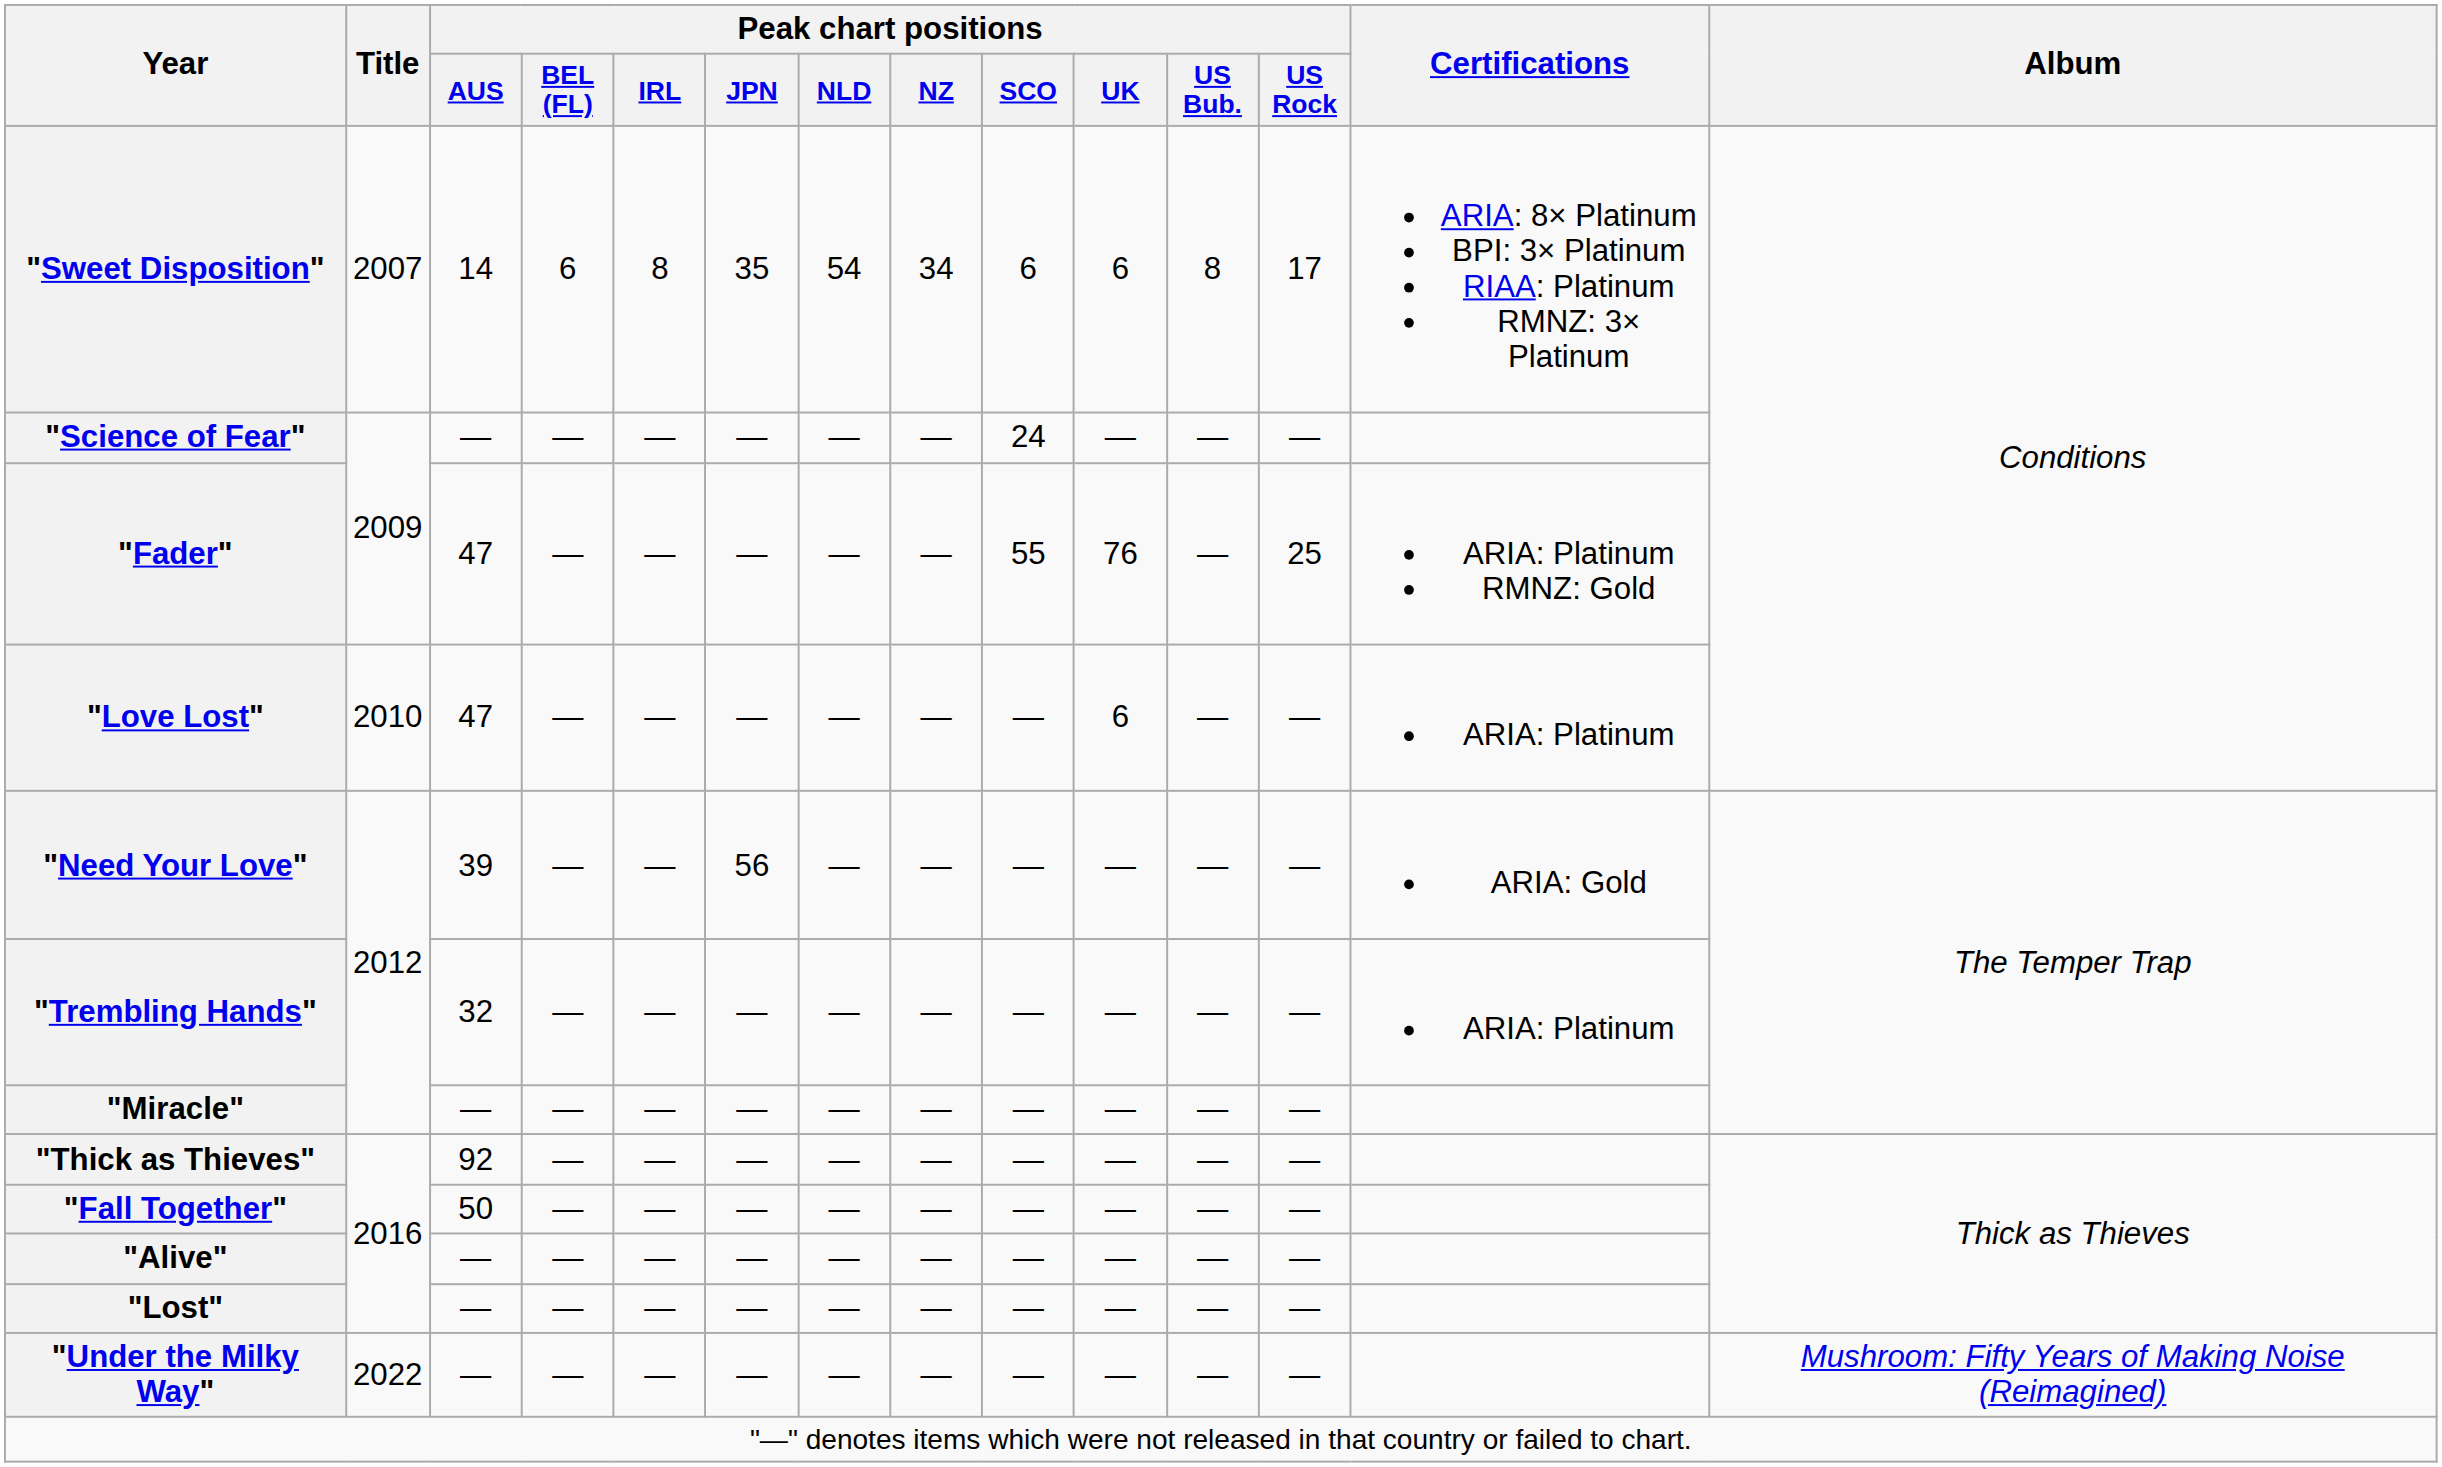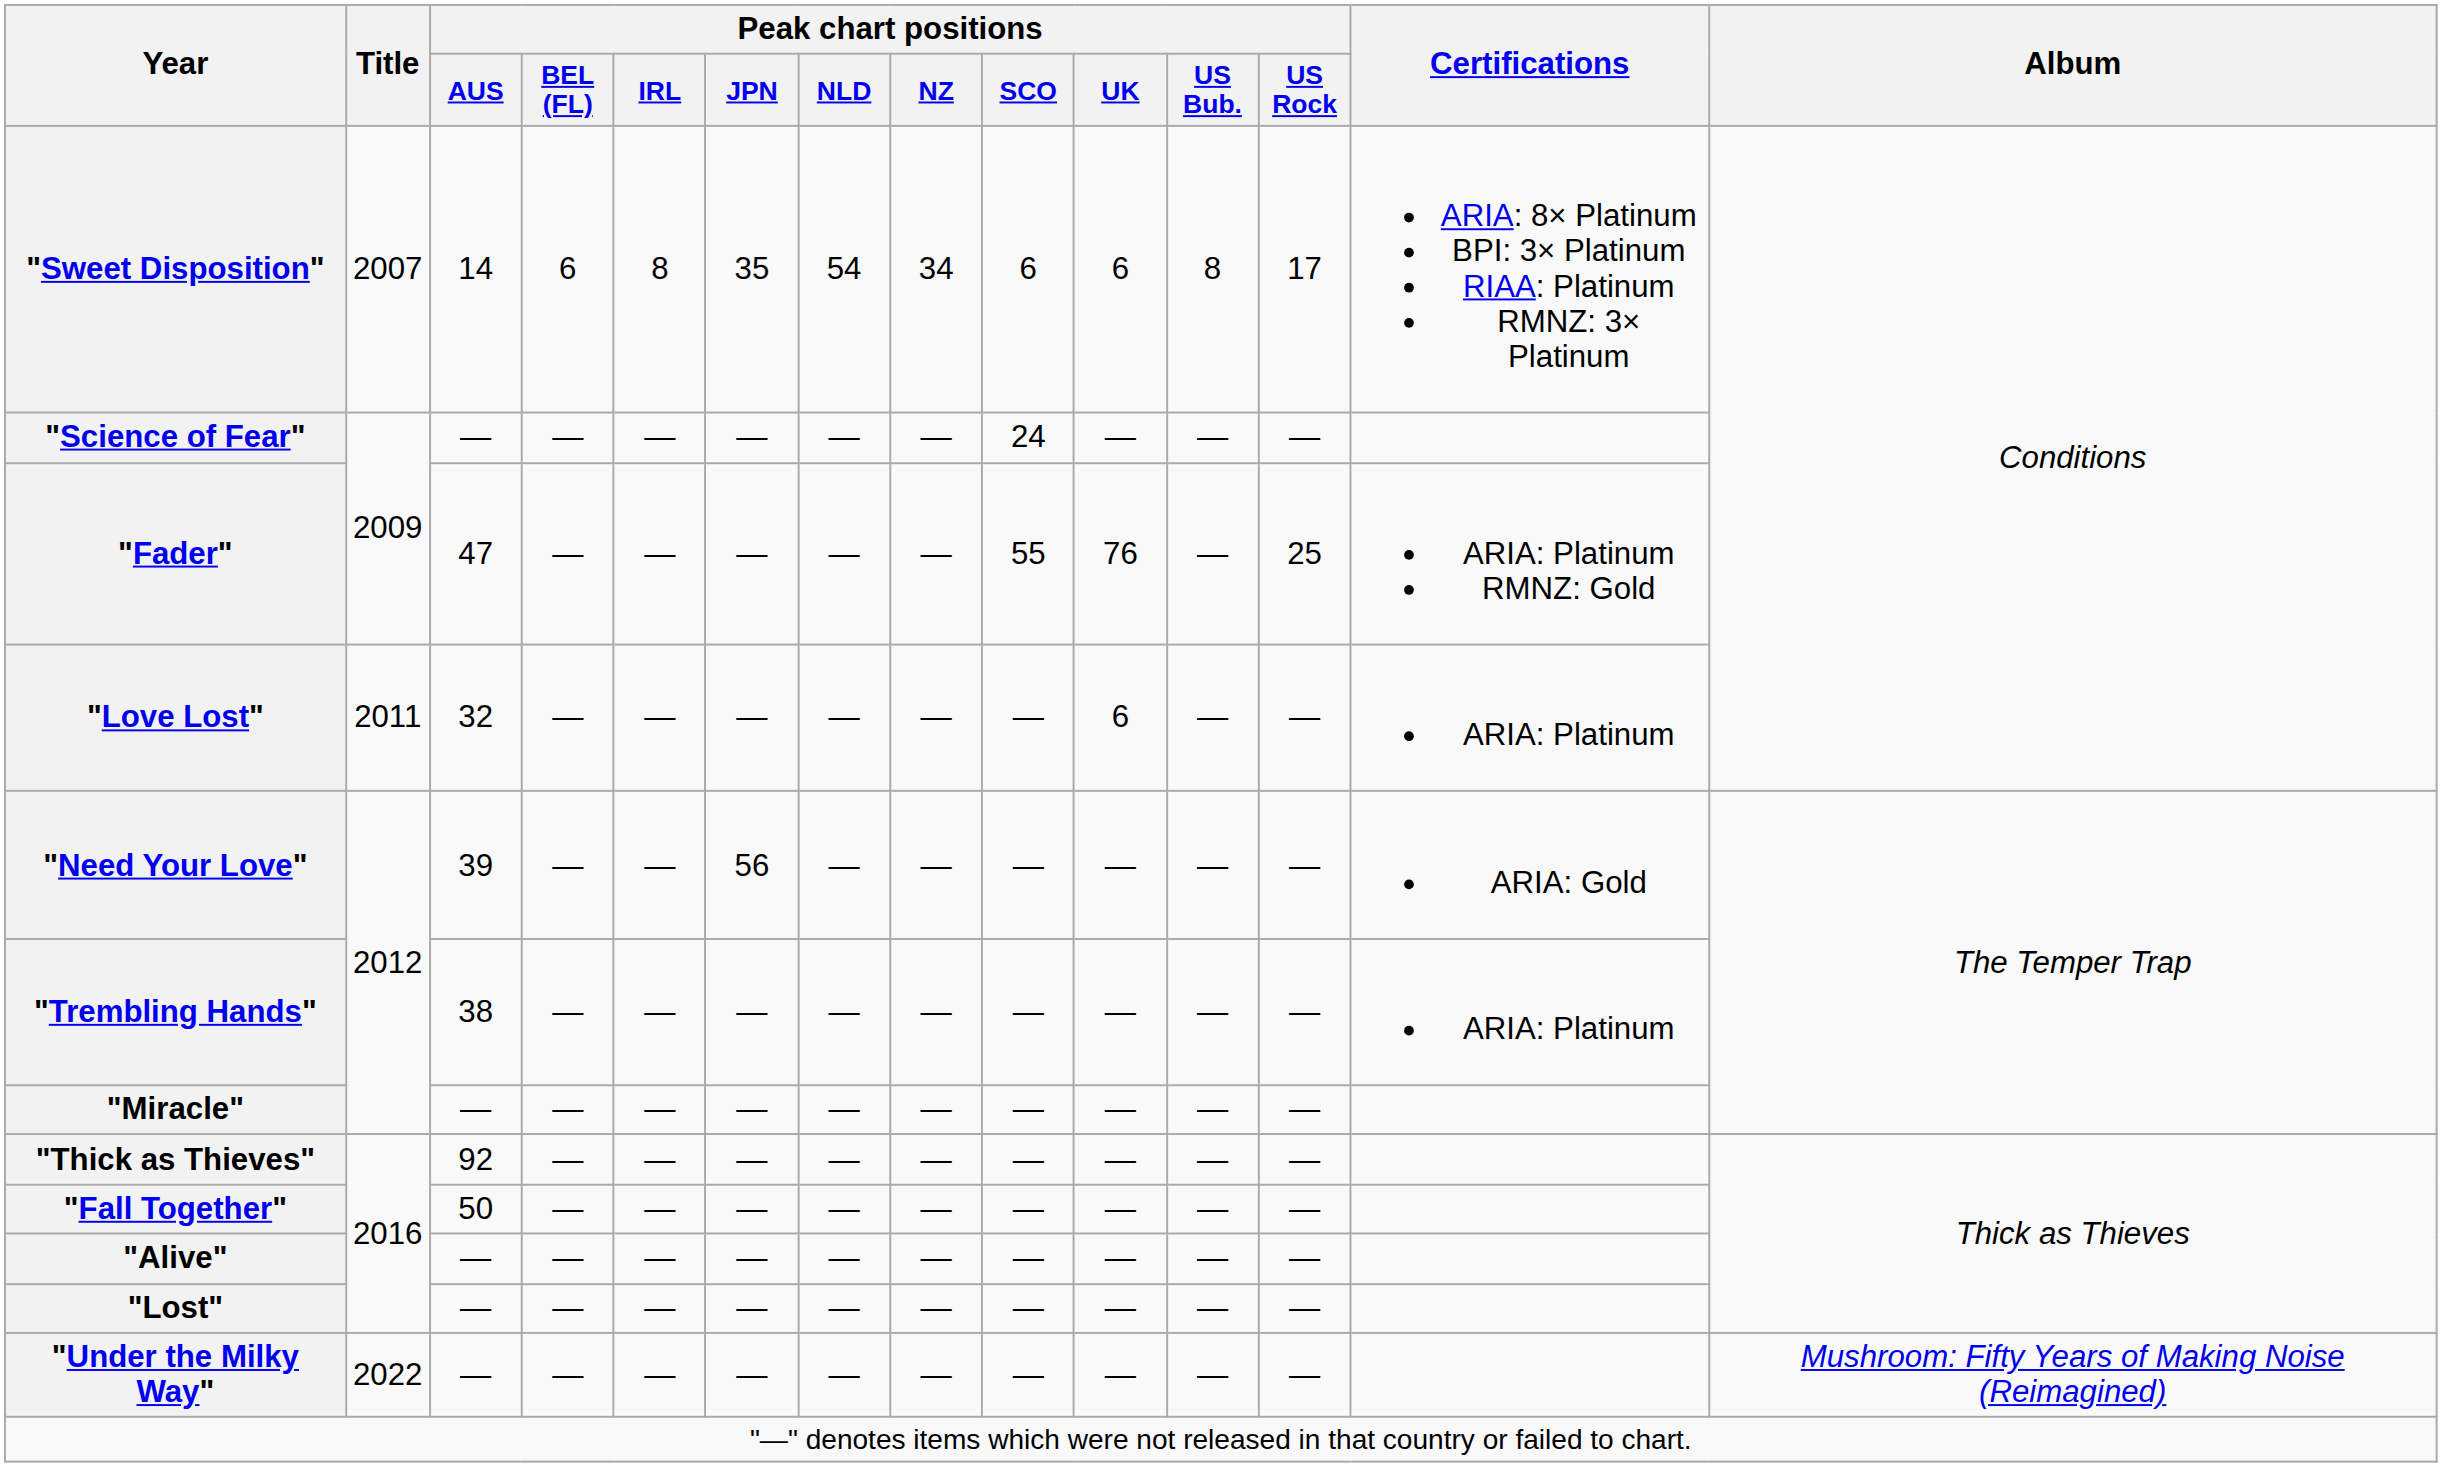 <table class="wikitable plainrowheaders" style="text-align:center;">
 <tr>
 <th scope="col" rowspan="2">Year</th>
 <th scope="col" rowspan="2">Title</th>
 <th scope="col" colspan="10">Peak chart positions</th>
 <th scope="col" rowspan="2"><a href='#'>Certifications</a></th>
 <th scope="col" rowspan="2">Album</th>
 </tr>
 <tr>
 <th scope="col" style="width:3em;font-size:85%;"><a href='#'>AUS</a><br></th>
 <th scope="col" style="width:3em;font-size:85%;"><a href='#'>BEL (FL)</a><br></th>
 <th scope="col" style="width:3em;font-size:85%;"><a href='#'>IRL</a><br></th>
 <th scope="col" style="width:3em;font-size:85%;"><a href='#'>JPN</a><br></th>
 <th scope="col" style="width:3em;font-size:85%;"><a href='#'>NLD</a><br></th>
 <th scope="col" style="width:3em;font-size:85%;"><a href='#'>NZ</a><br></th>
 <th scope="col" style="width:3em;font-size:85%;"><a href='#'>SCO</a><br></th>
 <th scope="col" style="width:3em;font-size:85%;"><a href='#'>UK</a><br></th>
 <th scope="col" style="width:3em;font-size:85%;"><a href='#'>US<br>Bub.</a><br></th>
 <th scope="col" style="width:3em;font-size:85%;"><a href='#'>US<br>Rock</a><br></th>
 </tr>
 <tr>
 <th scope="row">"<a href='#'>Sweet Disposition</a>"</th>
 <td>2007</td>
 <td>14</td>
 <td>6</td>
 <td>8</td>
 <td>35</td>
 <td>54</td>
 <td>34</td>
 <td>6</td>
 <td>6</td>
 <td>8</td>
 <td>17</td>
 <td><br><ul><li><a href='#'>ARIA</a>: 8× Platinum</li><li>BPI: 3× Platinum</li><li><a href='#'>RIAA</a>: Platinum</li><li>RMNZ: 3× Platinum</li></ul></td>
 <td rowspan="4"><em>Conditions</em></td>
 </tr>
 <tr>
 <th scope="row">"<a href='#'>Science of Fear</a>"</th>
 <td rowspan="2">2009</td>
 <td>—</td>
 <td>—</td>
 <td>—</td>
 <td>—</td>
 <td>—</td>
 <td>—</td>
 <td>24</td>
 <td>—</td>
 <td>—</td>
 <td>—</td>
 <td></td>
 </tr>
 <tr>
 <th scope="row">"<a href='#'>Fader</a>"</th>
 <td>47</td>
 <td>—</td>
 <td>—</td>
 <td>—</td>
 <td>—</td>
 <td>—</td>
 <td>55</td>
 <td>76</td>
 <td>—</td>
 <td>25</td>
 <td><br><ul><li>ARIA: Platinum</li><li>RMNZ: Gold</li></ul></td>
 </tr>
 <tr>
 <th scope="row">"<a href='#'>Love Lost</a>"</th>
-<td>2010</td>
-<td>47</td>
+<td>2011</td>
+<td>32</td>
 <td>—</td>
 <td>—</td>
 <td>—</td>
 <td>—</td>
 <td>—</td>
 <td>—</td>
 <td>6</td>
 <td>—</td>
 <td>—</td>
 <td><br><ul><li>ARIA: Platinum</li></ul></td>
 </tr>
 <tr>
 <th scope="row">"<a href='#'>Need Your Love</a>"</th>
 <td rowspan="3">2012</td>
 <td>39</td>
 <td>—</td>
 <td>—</td>
 <td>56</td>
 <td>—</td>
 <td>—</td>
 <td>—</td>
 <td>—</td>
 <td>—</td>
 <td>—</td>
 <td><br><ul><li>ARIA: Gold</li></ul></td>
 <td rowspan="3"><em>The Temper Trap</em></td>
 </tr>
 <tr>
 <th scope="row">"<a href='#'>Trembling Hands</a>"</th>
-<td>32</td>
+<td>38</td>
 <td>—</td>
 <td>—</td>
 <td>—</td>
 <td>—</td>
 <td>—</td>
 <td>—</td>
 <td>—</td>
 <td>—</td>
 <td>—</td>
 <td><br><ul><li>ARIA: Platinum</li></ul></td>
 </tr>
 <tr>
 <th scope="row">"Miracle"</th>
 <td>—</td>
 <td>—</td>
 <td>—</td>
 <td>—</td>
 <td>—</td>
 <td>—</td>
 <td>—</td>
 <td>—</td>
 <td>—</td>
 <td>—</td>
 <td></td>
 </tr>
 <tr>
 <th scope="row">"Thick as Thieves"</th>
 <td rowspan="4">2016</td>
 <td>92</td>
 <td>—</td>
 <td>—</td>
 <td>—</td>
 <td>—</td>
 <td>—</td>
 <td>—</td>
 <td>—</td>
 <td>—</td>
 <td>—</td>
 <td></td>
 <td rowspan="4"><em>Thick as Thieves</em></td>
 </tr>
 <tr>
 <th scope="row">"<a href='#'>Fall Together</a>"</th>
 <td>50</td>
 <td>—</td>
 <td>—</td>
 <td>—</td>
 <td>—</td>
 <td>—</td>
 <td>—</td>
 <td>—</td>
 <td>—</td>
 <td>—</td>
 <td></td>
 </tr>
 <tr>
 <th scope="row">"Alive"</th>
 <td>—</td>
 <td>—</td>
 <td>—</td>
 <td>—</td>
 <td>—</td>
 <td>—</td>
 <td>—</td>
 <td>—</td>
 <td>—</td>
 <td>—</td>
 <td></td>
 </tr>
 <tr>
 <th scope="row">"Lost"</th>
 <td>—</td>
 <td>—</td>
 <td>—</td>
 <td>—</td>
 <td>—</td>
 <td>—</td>
 <td>—</td>
 <td>—</td>
 <td>—</td>
 <td>—</td>
 <td></td>
 </tr>
 <tr>
 <th scope="row">"<a href='#'>Under the Milky Way</a>"</th>
 <td>2022</td>
 <td>—</td>
 <td>—</td>
 <td>—</td>
 <td>—</td>
 <td>—</td>
 <td>—</td>
 <td>—</td>
 <td>—</td>
 <td>—</td>
 <td>—</td>
 <td></td>
 <td><em><a href='#'>Mushroom: Fifty Years of Making Noise (Reimagined)</a></em></td>
 </tr>
 <tr>
 <td colspan="15" style="font-size:90%;">"—" denotes items which were not released in that country or failed to chart.</td>
 </tr>
 </table>
